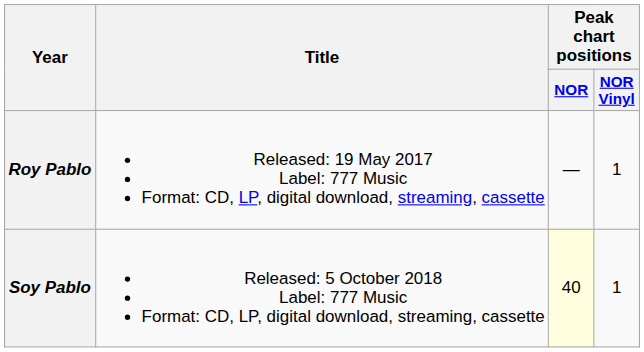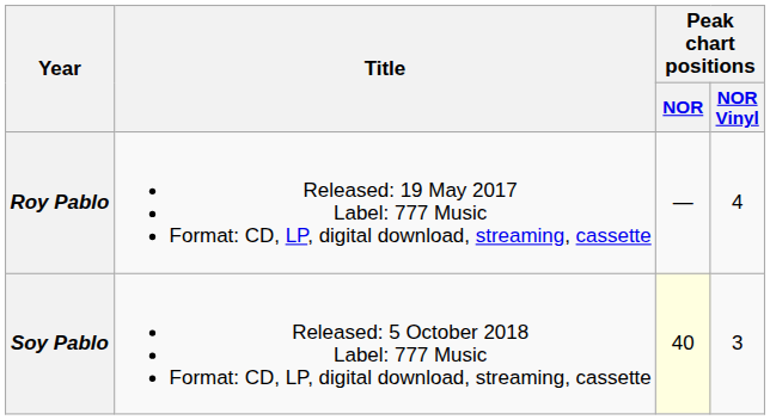 <table class="wikitable plainrowheaders" style="text-align:center;">
 <tr>
 <th scope="col" rowspan="2">Year</th>
 <th scope="col" rowspan="2">Title</th>
 <th scope="col" colspan="2">Peak chart positions</th>
 </tr>
 <tr>
 <th scope="col" style="width:2.5em;font-size:90%;"><a href='#'>NOR</a><br></th>
 <th scope="col" style="width:2.5em;font-size:90%;"><a href='#'>NOR<br>Vinyl</a><br></th>
 </tr>
 <tr>
 <th scope="row"><em>Roy Pablo</em></th>
 <td><br><ul><li>Released: 19 May 2017</li><li>Label: 777 Music</li><li>Format: CD, <a href='#'>LP</a>, digital download, <a href='#'>streaming</a>, <a href='#'>cassette</a></li></ul></td>
 <td>—</td>
-<td>1</td>
+<td>4</td>
 </tr>
 <tr>
 <th scope="row"><em>Soy Pablo</em></th>
 <td><br><ul><li>Released: 5 October 2018</li><li>Label: 777 Music</li><li>Format: CD, LP, digital download, streaming, cassette</li></ul></td>
 <td style="background: lightyellow;">40</td>
-<td>1</td>
+<td>3</td>
 </tr>
 </table>
